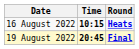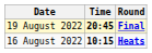 <table class="wikitable">
 <tr>
 <th>Date</th>
 <th>Time</th>
 <th>Round</th>
 </tr>
+<tr style=background:lemonchiffon>
+<td>19 August 2022</td>
+<td><strong>20:45</strong></td>
+<td><strong><a href='#'>Final</a></strong></td>
+</tr>
 <tr>
 <td>16 August 2022</td>
 <td><strong>10:15</strong></td>
 <td><strong><a href='#'>Heats</a></strong></td>
 </tr>
-<tr style=background:lemonchiffon>
-<td>19 August 2022</td>
-<td><strong>20:45</strong></td>
-<td><strong><a href='#'>Final</a></strong></td>
-</tr>
 </table>
